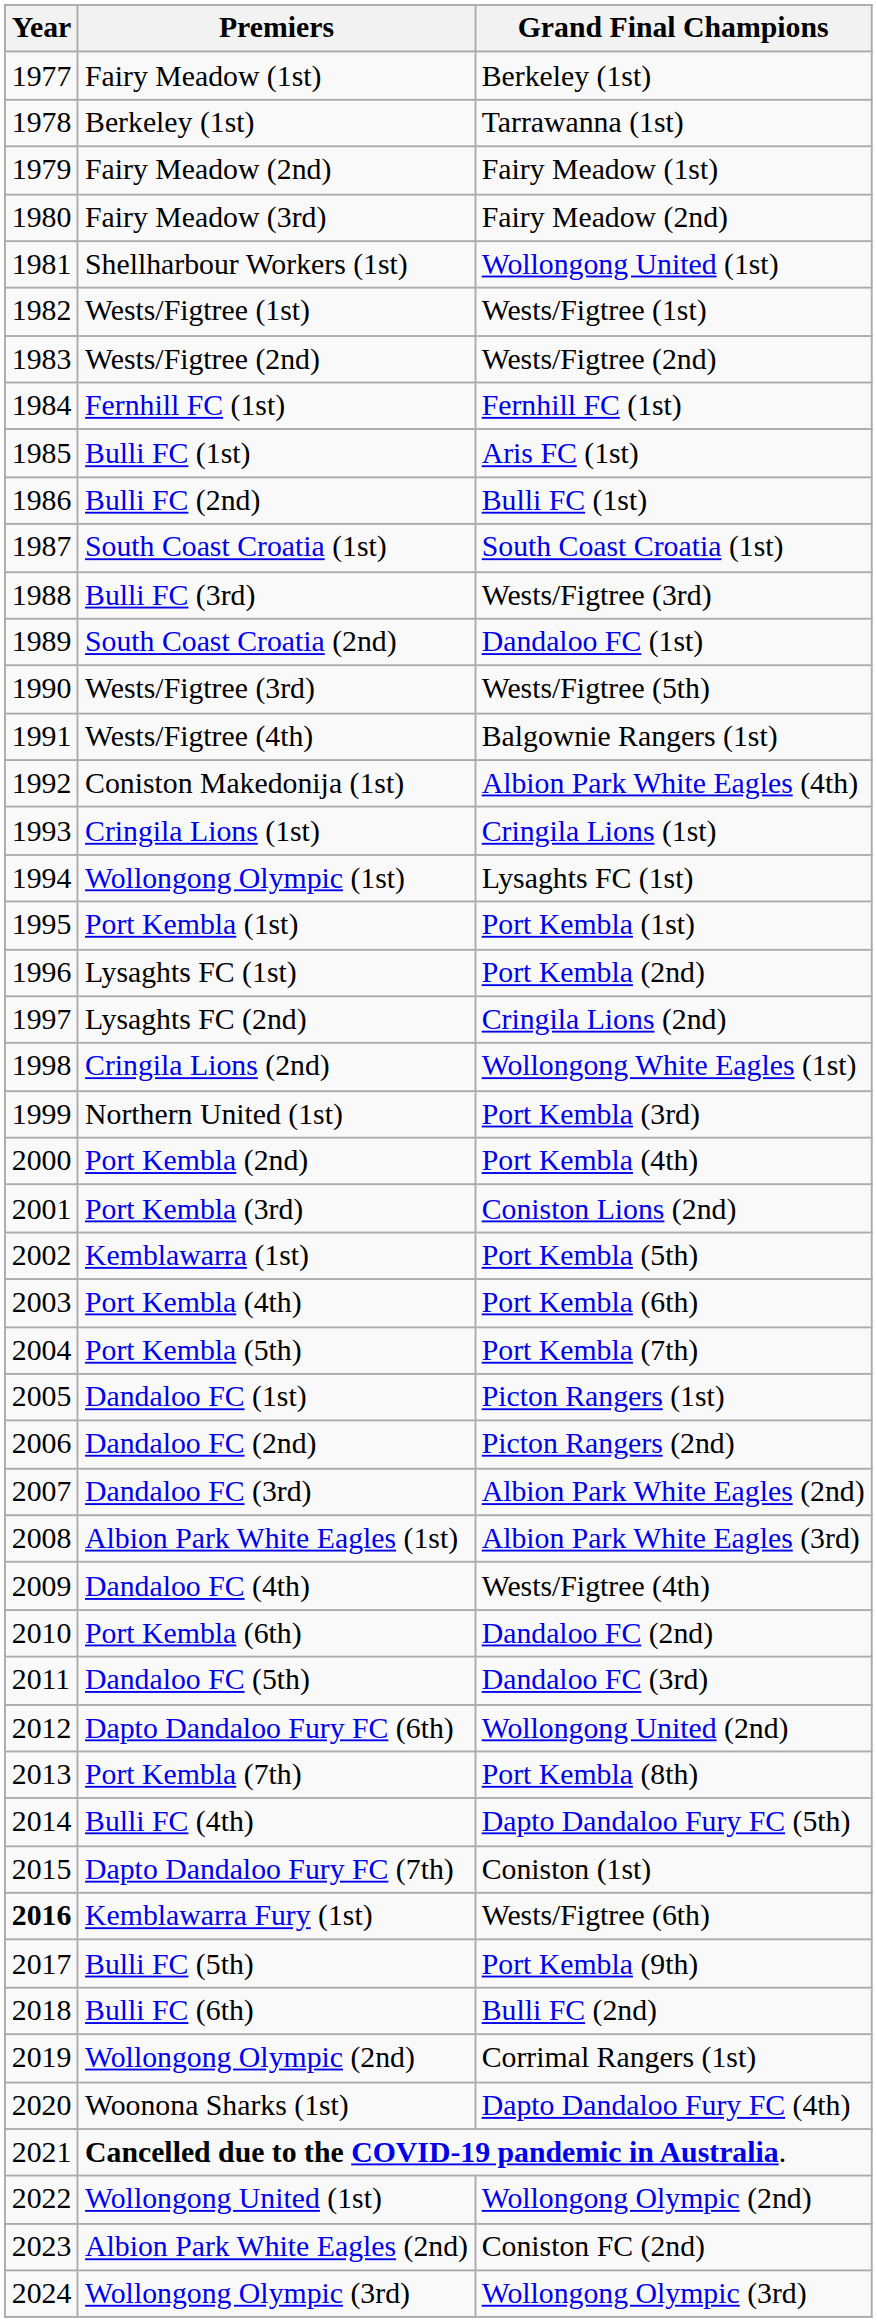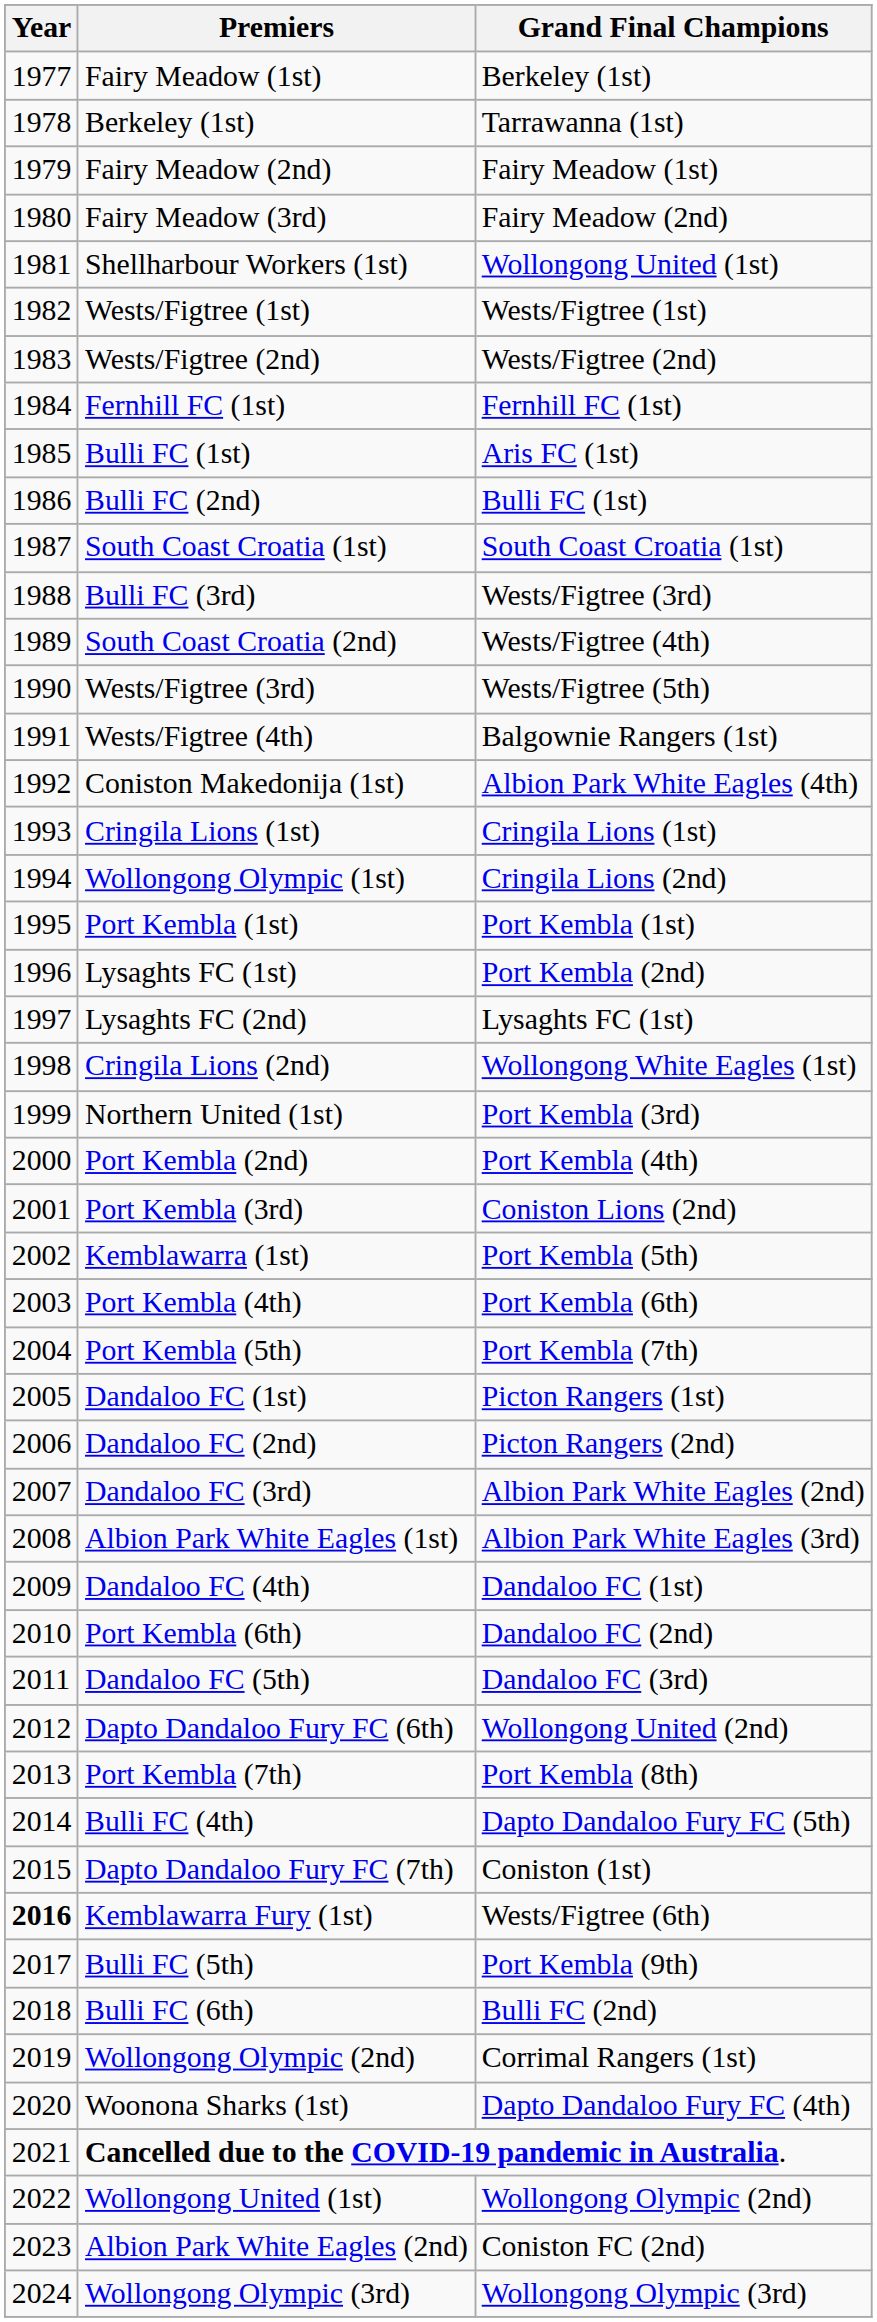 <table class="wikitable">
 <tr>
 <th>Year</th>
 <th>Premiers</th>
 <th>Grand Final Champions</th>
 </tr>
 <tr>
 <td>1977</td>
 <td>Fairy Meadow (1st)</td>
 <td>Berkeley (1st)</td>
 </tr>
 <tr>
 <td>1978</td>
 <td>Berkeley (1st)</td>
 <td>Tarrawanna (1st)</td>
 </tr>
 <tr>
 <td>1979</td>
 <td>Fairy Meadow (2nd)</td>
 <td>Fairy Meadow (1st)</td>
 </tr>
 <tr>
 <td>1980</td>
 <td>Fairy Meadow (3rd)</td>
 <td>Fairy Meadow (2nd)</td>
 </tr>
 <tr>
 <td>1981</td>
 <td>Shellharbour Workers (1st)</td>
 <td><a href='#'>Wollongong United</a> (1st)</td>
 </tr>
 <tr>
 <td>1982</td>
 <td>Wests/Figtree (1st)</td>
 <td>Wests/Figtree (1st)</td>
 </tr>
 <tr>
 <td>1983</td>
 <td>Wests/Figtree (2nd)</td>
 <td>Wests/Figtree (2nd)</td>
 </tr>
 <tr>
 <td>1984</td>
 <td><a href='#'>Fernhill FC</a> (1st)</td>
 <td><a href='#'>Fernhill FC</a> (1st)</td>
 </tr>
 <tr>
 <td>1985</td>
 <td><a href='#'>Bulli FC</a> (1st)</td>
 <td><a href='#'>Aris FC</a> (1st)</td>
 </tr>
 <tr>
 <td>1986</td>
 <td><a href='#'>Bulli FC</a> (2nd)</td>
 <td><a href='#'>Bulli FC</a> (1st)</td>
 </tr>
 <tr>
 <td>1987</td>
 <td><a href='#'>South Coast Croatia</a> (1st)</td>
 <td><a href='#'>South Coast Croatia</a> (1st)</td>
 </tr>
 <tr>
 <td>1988</td>
 <td><a href='#'>Bulli FC</a> (3rd)</td>
 <td>Wests/Figtree (3rd)</td>
 </tr>
 <tr>
 <td>1989</td>
 <td><a href='#'>South Coast Croatia</a> (2nd)</td>
-<td><a href='#'>Dandaloo FC</a> (1st)</td>
+<td>Wests/Figtree (4th)</td>
 </tr>
 <tr>
 <td>1990</td>
 <td>Wests/Figtree (3rd)</td>
 <td>Wests/Figtree (5th)</td>
 </tr>
 <tr>
 <td>1991</td>
 <td>Wests/Figtree (4th)</td>
 <td>Balgownie Rangers (1st)</td>
 </tr>
 <tr>
 <td>1992</td>
 <td>Coniston Makedonija (1st)</td>
 <td><a href='#'>Albion Park White Eagles</a> (4th)</td>
 </tr>
 <tr>
 <td>1993</td>
 <td><a href='#'>Cringila Lions</a> (1st)</td>
 <td><a href='#'>Cringila Lions</a> (1st)</td>
 </tr>
 <tr>
 <td>1994</td>
 <td><a href='#'>Wollongong Olympic</a> (1st)</td>
-<td>Lysaghts FC (1st)</td>
+<td><a href='#'>Cringila Lions</a> (2nd)</td>
 </tr>
 <tr>
 <td>1995</td>
 <td><a href='#'>Port Kembla</a> (1st)</td>
 <td><a href='#'>Port Kembla</a> (1st)</td>
 </tr>
 <tr>
 <td>1996</td>
 <td>Lysaghts FC (1st)</td>
 <td><a href='#'>Port Kembla</a> (2nd)</td>
 </tr>
 <tr>
 <td>1997</td>
 <td>Lysaghts FC (2nd)</td>
-<td><a href='#'>Cringila Lions</a> (2nd)</td>
+<td>Lysaghts FC (1st)</td>
 </tr>
 <tr>
 <td>1998</td>
 <td><a href='#'>Cringila Lions</a> (2nd)</td>
 <td><a href='#'>Wollongong White Eagles</a> (1st)</td>
 </tr>
 <tr>
 <td>1999</td>
 <td>Northern United (1st)</td>
 <td><a href='#'>Port Kembla</a> (3rd)</td>
 </tr>
 <tr>
 <td>2000</td>
 <td><a href='#'>Port Kembla</a> (2nd)</td>
 <td><a href='#'>Port Kembla</a> (4th)</td>
 </tr>
 <tr>
 <td>2001</td>
 <td><a href='#'>Port Kembla</a> (3rd)</td>
 <td><a href='#'>Coniston Lions</a> (2nd)</td>
 </tr>
 <tr>
 <td>2002</td>
 <td><a href='#'>Kemblawarra</a> (1st)</td>
 <td><a href='#'>Port Kembla</a> (5th)</td>
 </tr>
 <tr>
 <td>2003</td>
 <td><a href='#'>Port Kembla</a> (4th)</td>
 <td><a href='#'>Port Kembla</a> (6th)</td>
 </tr>
 <tr>
 <td>2004</td>
 <td><a href='#'>Port Kembla</a> (5th)</td>
 <td><a href='#'>Port Kembla</a> (7th)</td>
 </tr>
 <tr>
 <td>2005</td>
 <td><a href='#'>Dandaloo FC</a> (1st)</td>
 <td><a href='#'>Picton Rangers</a> (1st)</td>
 </tr>
 <tr>
 <td>2006</td>
 <td><a href='#'>Dandaloo FC</a> (2nd)</td>
 <td><a href='#'>Picton Rangers</a> (2nd)</td>
 </tr>
 <tr>
 <td>2007</td>
 <td><a href='#'>Dandaloo FC</a> (3rd)</td>
 <td><a href='#'>Albion Park White Eagles</a> (2nd)</td>
 </tr>
 <tr>
 <td>2008</td>
 <td><a href='#'>Albion Park White Eagles</a> (1st)</td>
 <td><a href='#'>Albion Park White Eagles</a> (3rd)</td>
 </tr>
 <tr>
 <td>2009</td>
 <td><a href='#'>Dandaloo FC</a> (4th)</td>
-<td>Wests/Figtree (4th)</td>
+<td><a href='#'>Dandaloo FC</a> (1st)</td>
 </tr>
 <tr>
 <td>2010</td>
 <td><a href='#'>Port Kembla</a> (6th)</td>
 <td><a href='#'>Dandaloo FC</a> (2nd)</td>
 </tr>
 <tr>
 <td>2011</td>
 <td><a href='#'>Dandaloo FC</a> (5th)</td>
 <td><a href='#'>Dandaloo FC</a> (3rd)</td>
 </tr>
 <tr>
 <td>2012</td>
 <td><a href='#'>Dapto Dandaloo Fury FC</a> (6th)</td>
 <td><a href='#'>Wollongong United</a> (2nd)</td>
 </tr>
 <tr>
 <td>2013</td>
 <td><a href='#'>Port Kembla</a> (7th)</td>
 <td><a href='#'>Port Kembla</a> (8th)</td>
 </tr>
 <tr>
 <td>2014</td>
 <td><a href='#'>Bulli FC</a> (4th)</td>
 <td><a href='#'>Dapto Dandaloo Fury FC</a> (5th)</td>
 </tr>
 <tr>
 <td>2015</td>
 <td><a href='#'>Dapto Dandaloo Fury FC</a> (7th)</td>
 <td>Coniston (1st)</td>
 </tr>
 <tr>
 <td><strong>2016</strong></td>
 <td><a href='#'>Kemblawarra Fury</a> (1st)</td>
 <td>Wests/Figtree (6th)</td>
 </tr>
 <tr>
 <td>2017</td>
 <td><a href='#'>Bulli FC</a> (5th)</td>
 <td><a href='#'>Port Kembla</a> (9th)</td>
 </tr>
 <tr>
 <td>2018</td>
 <td><a href='#'>Bulli FC</a> (6th)</td>
 <td><a href='#'>Bulli FC</a> (2nd)</td>
 </tr>
 <tr>
 <td>2019</td>
 <td><a href='#'>Wollongong Olympic</a> (2nd)</td>
 <td>Corrimal Rangers (1st)</td>
 </tr>
 <tr>
 <td>2020 </td>
 <td>Woonona Sharks (1st)</td>
 <td><a href='#'>Dapto Dandaloo Fury FC</a> (4th)</td>
 </tr>
 <tr>
 <td>2021</td>
 <td colspan=3><strong>Cancelled due to the <a href='#'>COVID-19 pandemic in Australia</a></strong>.</td>
 </tr>
 <tr>
 <td>2022</td>
 <td><a href='#'>Wollongong United</a> (1st)</td>
 <td><a href='#'>Wollongong Olympic</a> (2nd)</td>
 </tr>
 <tr>
 <td>2023</td>
 <td><a href='#'>Albion Park White Eagles</a> (2nd)</td>
 <td>Coniston FC (2nd)</td>
 </tr>
 <tr>
 <td>2024</td>
 <td><a href='#'>Wollongong Olympic</a> (3rd)</td>
 <td><a href='#'>Wollongong Olympic</a> (3rd)</td>
 </tr>
 </table>
